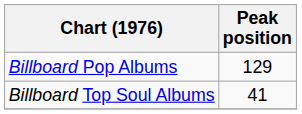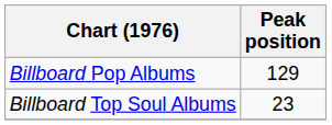 <table class="wikitable">
 <tr>
 <th>Chart (1976)</th>
 <th>Peak<br>position</th>
 </tr>
 <tr>
 <td><a href='#'><em>Billboard</em> Pop Albums</a></td>
 <td align=center>129</td>
 </tr>
 <tr>
 <td><em>Billboard</em> <a href='#'>Top Soul Albums</a></td>
-<td align=center>41</td>
+<td align=center>23</td>
 </tr>
 <tr>
 </tr>
 </table>
